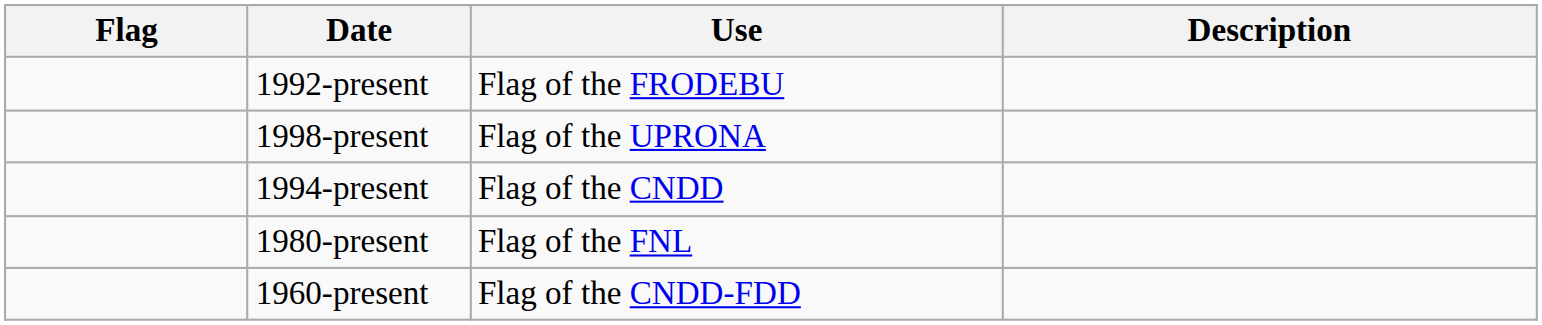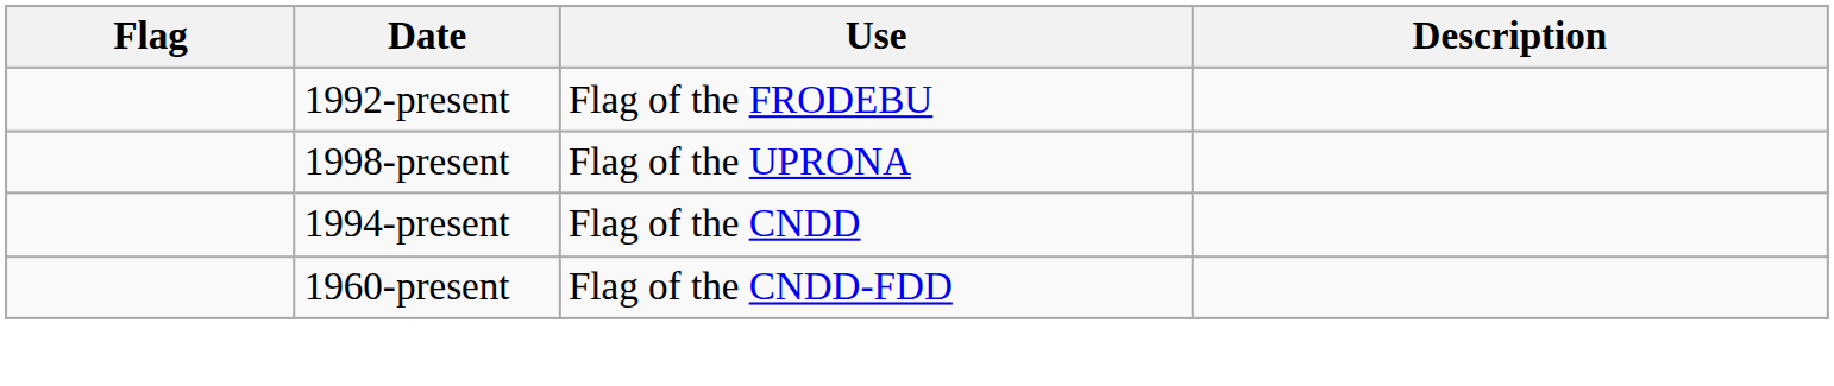 <table class="wikitable">
 <tr>
 <th style="width:110px;">Flag</th>
 <th style="width:100px;">Date</th>
 <th style="width:250px;">Use</th>
 <th style="width:250px;">Description</th>
 </tr>
 <tr>
 <td></td>
 <td>1992-present</td>
 <td>Flag of the <a href='#'>FRODEBU</a></td>
 <td></td>
 </tr>
 <tr>
 <td></td>
 <td>1998-present</td>
 <td>Flag of the <a href='#'>UPRONA</a></td>
 <td></td>
 </tr>
 <tr>
 <td></td>
 <td>1994-present</td>
 <td>Flag of the <a href='#'>CNDD</a></td>
 <td></td>
 </tr>
 <tr>
 <td></td>
-<td>1980-present</td>
-<td>Flag of the <a href='#'>FNL</a></td>
-<td></td>
-</tr>
-<tr>
-<td></td>
 <td>1960-present</td>
 <td>Flag of the <a href='#'>CNDD-FDD</a></td>
 <td></td>
 </tr>
 </table>
